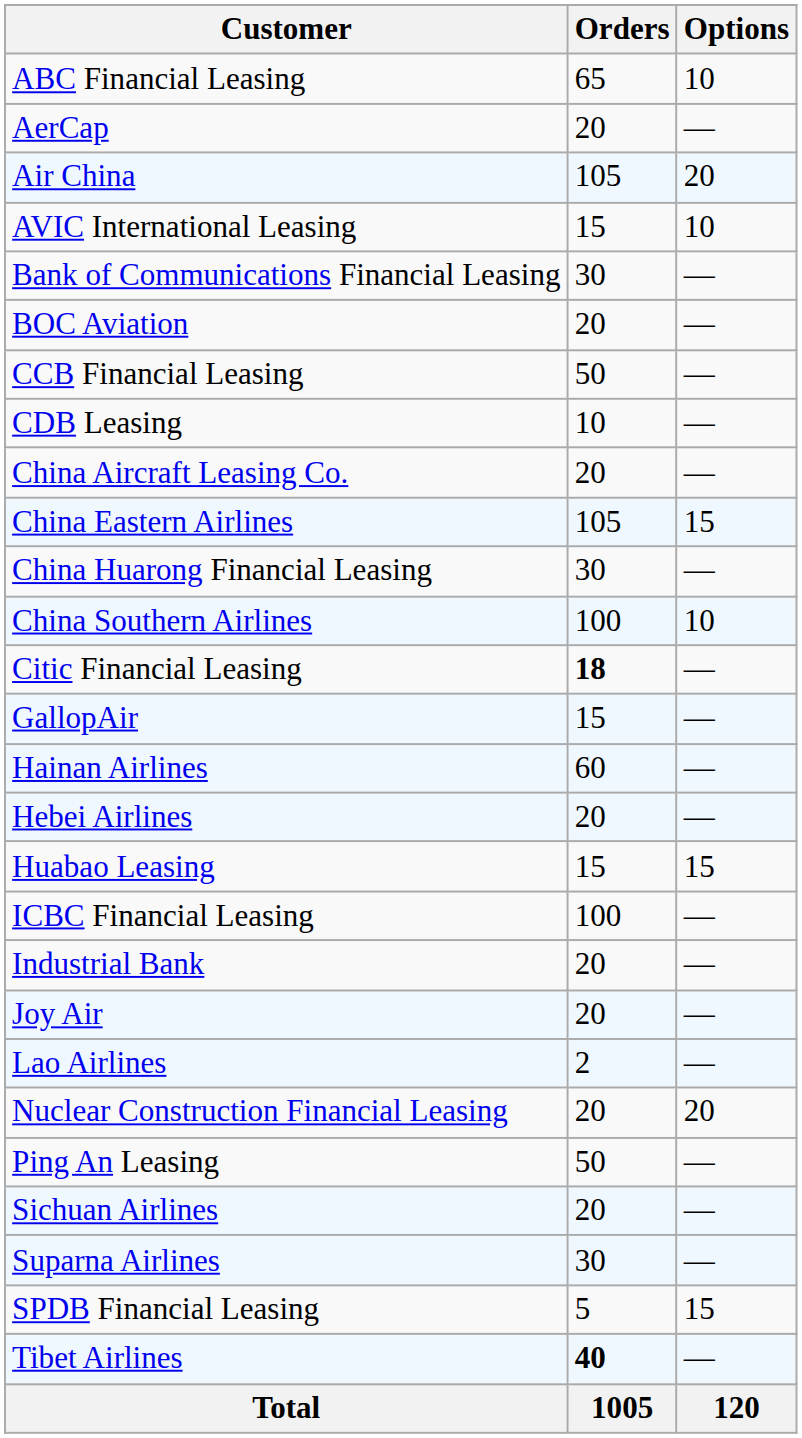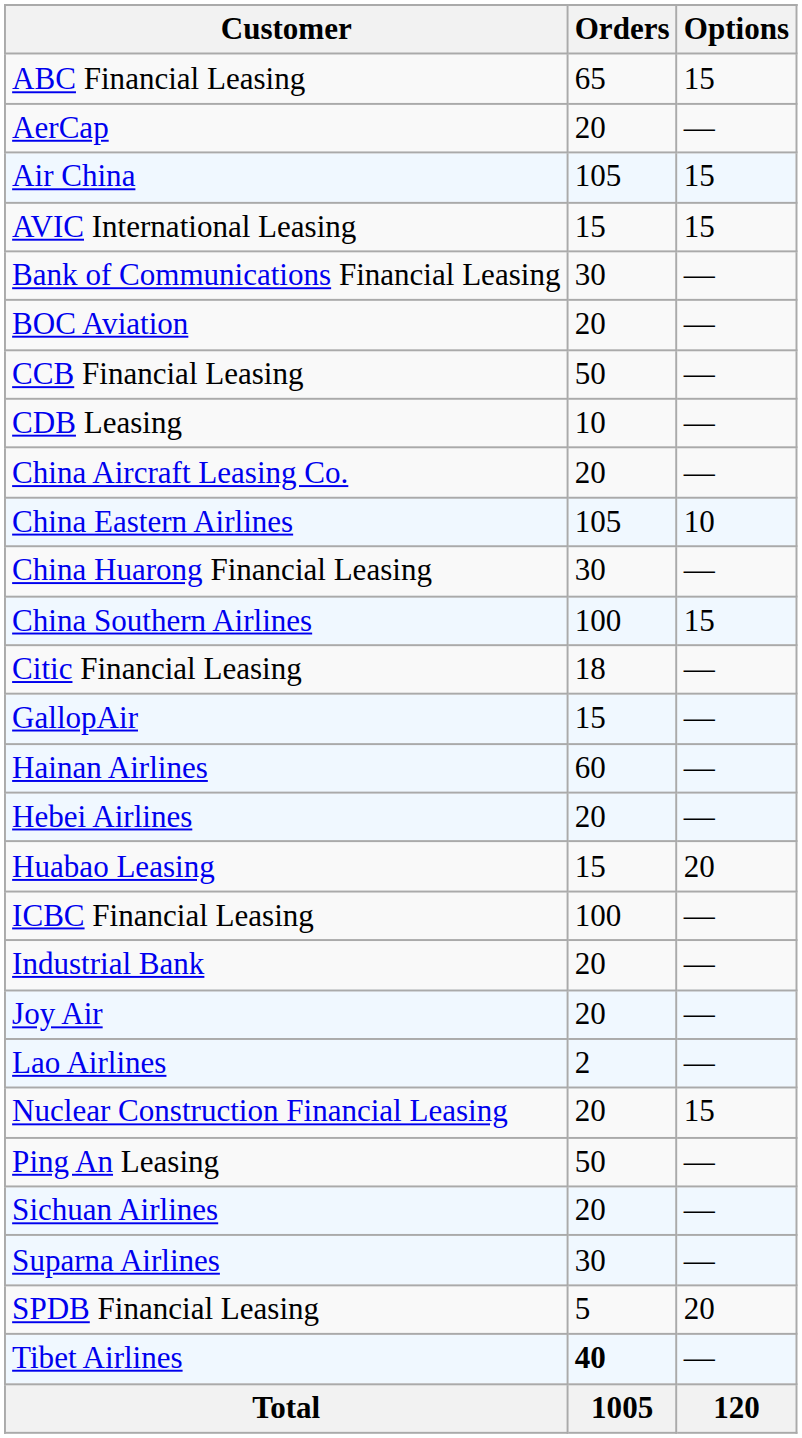 <table class="wikitable sortable">
 <tr>
 </tr>
 <tr>
 <th>Customer</th>
 <th>Orders</th>
 <th>Options</th>
 </tr>
 <tr>
 <td><a href='#'>ABC</a> Financial Leasing</td>
 <td>65</td>
-<td>10</td>
+<td>15</td>
 </tr>
 <tr>
 <td><a href='#'>AerCap</a></td>
 <td>20</td>
 <td>—</td>
 </tr>
 <tr style="background-color: AliceBlue">
 <td><a href='#'>Air China</a></td>
 <td>105</td>
-<td>20</td>
+<td>15</td>
 </tr>
 <tr>
 <td><a href='#'>AVIC</a> International Leasing</td>
 <td>15</td>
-<td>10</td>
+<td>15</td>
 </tr>
 <tr>
 <td><a href='#'>Bank of Communications</a> Financial Leasing</td>
 <td>30</td>
 <td>—</td>
 </tr>
 <tr>
 <td><a href='#'>BOC Aviation</a></td>
 <td>20</td>
 <td>—</td>
 </tr>
 <tr>
 <td><a href='#'>CCB</a> Financial Leasing</td>
 <td>50</td>
 <td>—</td>
 </tr>
 <tr>
 <td><a href='#'>CDB</a> Leasing</td>
 <td>10</td>
 <td>—</td>
 </tr>
 <tr>
 <td><a href='#'>China Aircraft Leasing Co.</a></td>
 <td>20</td>
 <td>—</td>
 </tr>
 <tr style="background-color: AliceBlue">
 <td><a href='#'>China Eastern Airlines</a></td>
 <td>105</td>
-<td>15</td>
+<td>10</td>
 </tr>
 <tr>
 <td><a href='#'>China Huarong</a> Financial Leasing</td>
 <td>30</td>
 <td>—</td>
 </tr>
 <tr style="background-color: AliceBlue">
 <td><a href='#'>China Southern Airlines</a></td>
 <td>100</td>
-<td>10</td>
+<td>15</td>
 </tr>
 <tr>
 <td><a href='#'>Citic</a> Financial Leasing</td>
-<td><strong>18</strong></td>
+<td>18</td>
 <td>—</td>
 </tr>
 <tr style="background-color: AliceBlue">
 <td><a href='#'>GallopAir</a></td>
 <td>15</td>
 <td>—</td>
 </tr>
 <tr style="background-color: AliceBlue">
 <td><a href='#'>Hainan Airlines</a></td>
 <td>60</td>
 <td>—</td>
 </tr>
 <tr style="background-color: AliceBlue">
 <td><a href='#'>Hebei Airlines</a></td>
 <td>20</td>
 <td>—</td>
 </tr>
 <tr>
 <td><a href='#'>Huabao Leasing</a></td>
 <td>15</td>
-<td>15</td>
+<td>20</td>
 </tr>
 <tr>
 <td><a href='#'>ICBC</a> Financial Leasing</td>
 <td>100</td>
 <td>—</td>
 </tr>
 <tr>
 <td><a href='#'>Industrial Bank</a></td>
 <td>20</td>
 <td>—</td>
 </tr>
 <tr style="background-color: AliceBlue">
 <td><a href='#'>Joy Air</a></td>
 <td>20</td>
 <td>—</td>
 </tr>
 <tr style="background-color: AliceBlue">
 <td><a href='#'>Lao Airlines</a></td>
 <td>2</td>
 <td>—</td>
 </tr>
 <tr>
 <td><a href='#'>Nuclear Construction Financial Leasing</a></td>
 <td>20</td>
-<td>20</td>
+<td>15</td>
 </tr>
 <tr>
 <td><a href='#'>Ping An</a> Leasing</td>
 <td>50</td>
 <td>—</td>
 </tr>
 <tr style="background-color: AliceBlue">
 <td><a href='#'>Sichuan Airlines</a></td>
 <td>20</td>
 <td>—</td>
 </tr>
 <tr style="background-color: AliceBlue">
 <td><a href='#'>Suparna Airlines</a></td>
 <td>30</td>
 <td>—</td>
 </tr>
 <tr>
 <td><a href='#'>SPDB</a> Financial Leasing</td>
 <td>5</td>
-<td>15</td>
+<td>20</td>
 </tr>
 <tr style="background-color: AliceBlue">
 <td><a href='#'>Tibet Airlines</a></td>
 <td><strong>40</strong></td>
 <td>—</td>
 </tr>
 <tr>
 <th>Total</th>
 <th>1005</th>
 <th>120</th>
 </tr>
 </table>
